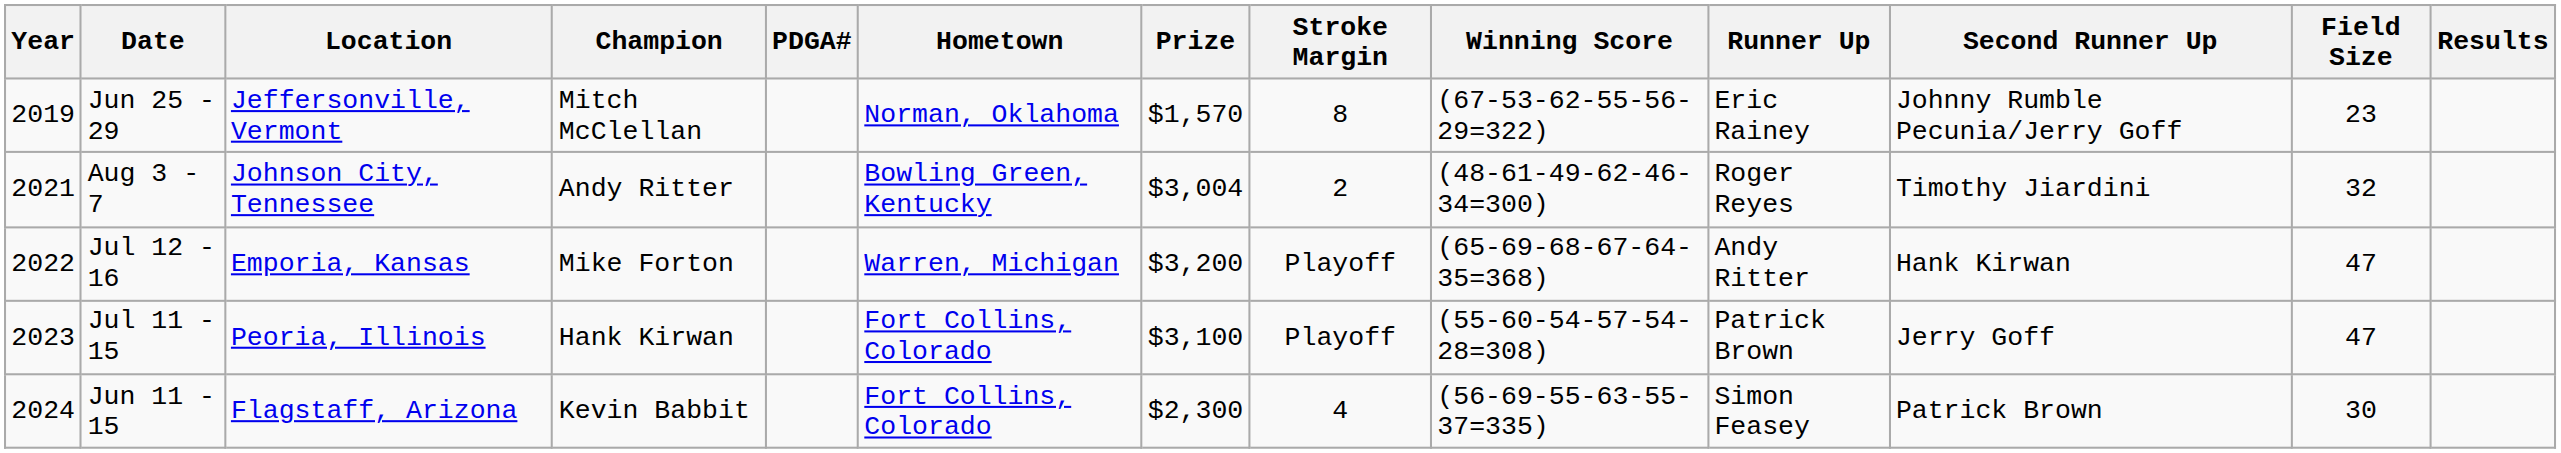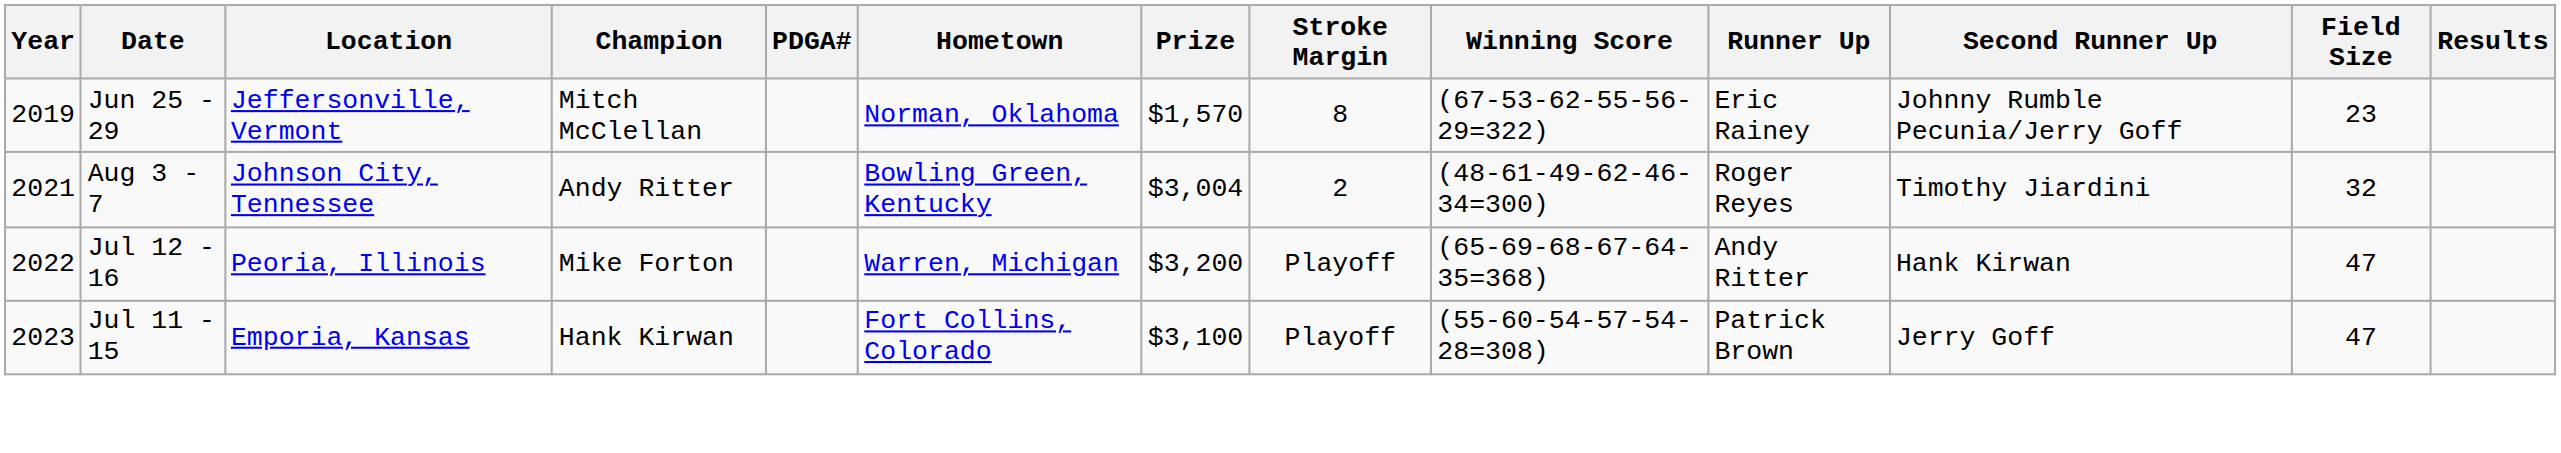 <table class="wikitable">
 <tr>
 <th>Year</th>
 <th>Date</th>
 <th>Location</th>
 <th>Champion</th>
 <th>PDGA#</th>
 <th>Hometown</th>
 <th>Prize</th>
 <th>Stroke Margin</th>
 <th>Winning Score</th>
 <th>Runner Up</th>
 <th>Second Runner Up</th>
 <th>Field Size</th>
 <th>Results</th>
 </tr>
 <tr>
 <td>2019</td>
 <td>Jun 25 - 29</td>
 <td><a href='#'>Jeffersonville, Vermont</a></td>
 <td>Mitch McClellan</td>
 <td></td>
 <td><a href='#'>Norman, Oklahoma</a></td>
 <td align="center">$1,570</td>
 <td align="center">8</td>
 <td>(67-53-62-55-56-29=322)</td>
 <td>Eric Rainey</td>
 <td>Johnny Rumble Pecunia/Jerry Goff</td>
 <td align="center">23</td>
 <td></td>
 </tr>
 <tr>
 <td>2021</td>
 <td>Aug 3 - 7</td>
 <td><a href='#'>Johnson City, Tennessee</a></td>
 <td>Andy Ritter</td>
 <td></td>
 <td><a href='#'>Bowling Green, Kentucky</a></td>
 <td align="center">$3,004</td>
 <td align="center">2</td>
 <td>(48-61-49-62-46-34=300)</td>
 <td>Roger Reyes</td>
 <td>Timothy Jiardini</td>
 <td align="center">32</td>
 <td></td>
 </tr>
 <tr>
 <td>2022</td>
 <td>Jul 12 - 16</td>
-<td><a href='#'>Emporia, Kansas</a></td>
+<td><a href='#'>Peoria, Illinois</a></td>
 <td>Mike Forton</td>
 <td></td>
 <td><a href='#'>Warren, Michigan</a></td>
 <td align="center">$3,200</td>
 <td align="center">Playoff</td>
 <td>(65-69-68-67-64-35=368)</td>
 <td>Andy Ritter</td>
 <td>Hank Kirwan</td>
 <td align="center">47</td>
 <td></td>
 </tr>
 <tr>
 <td>2023</td>
 <td>Jul 11 - 15</td>
-<td><a href='#'>Peoria, Illinois</a></td>
+<td><a href='#'>Emporia, Kansas</a></td>
 <td>Hank Kirwan</td>
 <td></td>
 <td><a href='#'>Fort Collins, Colorado</a></td>
 <td align="center">$3,100</td>
 <td align="center">Playoff</td>
 <td>(55-60-54-57-54-28=308)</td>
 <td>Patrick Brown</td>
 <td>Jerry Goff</td>
 <td align="center">47</td>
 <td></td>
 </tr>
-<tr>
-<td>2024</td>
-<td>Jun 11 - 15</td>
-<td><a href='#'>Flagstaff, Arizona</a></td>
-<td>Kevin Babbit</td>
-<td></td>
-<td><a href='#'>Fort Collins, Colorado</a></td>
-<td align="center">$2,300</td>
-<td align="center">4</td>
-<td>(56-69-55-63-55-37=335)</td>
-<td>Simon Feasey</td>
-<td>Patrick Brown</td>
-<td align="center">30</td>
-<td></td>
-</tr>
 </table>
